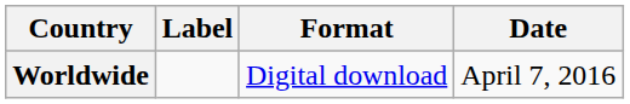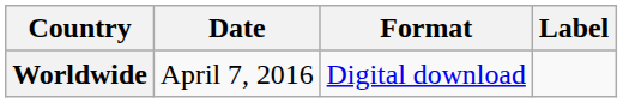 <table class="wikitable plainrowheaders unsortable">
 <tr>
 <th scope="col">Country</th>
+<th scope="col">Date</th>
+<th scope="col">Format</th>
 <th scope="col">Label</th>
-<th scope="col">Format</th>
-<th scope="col">Date</th>
 </tr>
 <tr>
 <th scope="row">Worldwide</th>
+<td rowspan="1">April 7, 2016</td>
+<td><a href='#'>Digital download</a></td>
 <td rowspan="1"></td>
-<td><a href='#'>Digital download</a></td>
-<td rowspan="1">April 7, 2016</td>
 </tr>
 </table>
